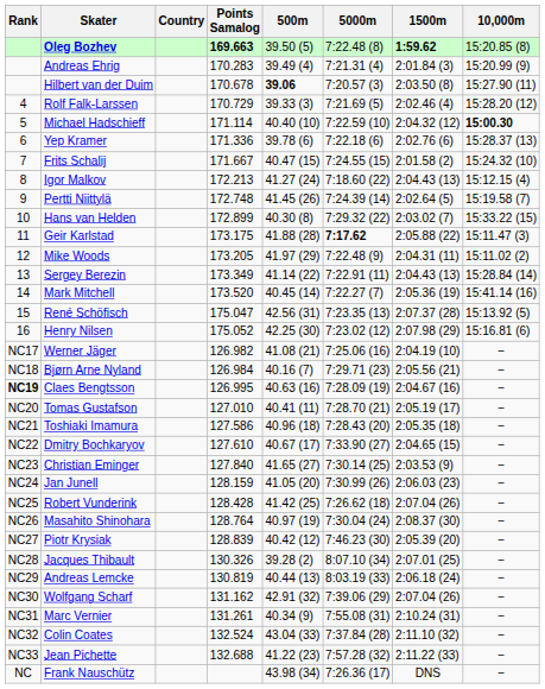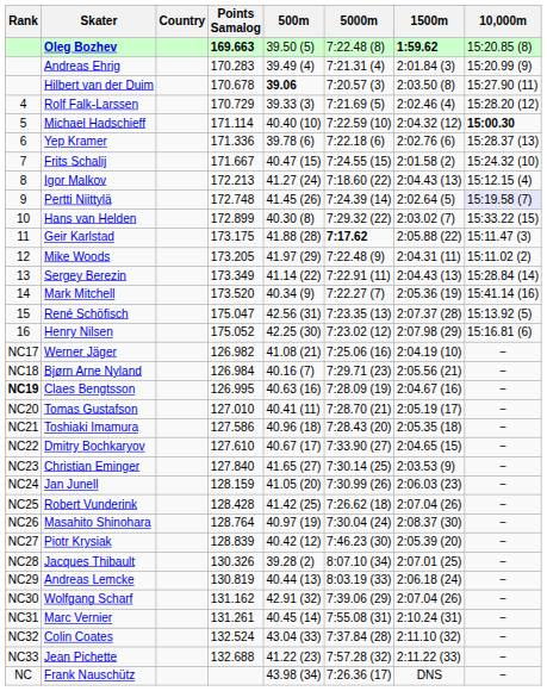 <table class="wikitable sortable" style="text-align:left">
 <tr>
 <th>Rank</th>
 <th>Skater</th>
 <th>Country</th>
 <th>Points <br> Samalog</th>
 <th>500m</th>
 <th>5000m</th>
 <th>1500m</th>
 <th>10,000m</th>
 </tr>
 <tr bgcolor=ccffcc>
 <td style="text-align:center"></td>
 <td><strong> <a href='#'>Oleg Bozhev</a></strong></td>
 <td></td>
 <td><strong>169.663</strong></td>
 <td>39.50 (5)</td>
 <td>7:22.48 (8)</td>
 <td><strong>1:59.62</strong> </td>
 <td>15:20.85 (8)</td>
 </tr>
 <tr>
 <td style="text-align:center"></td>
 <td><a href='#'>Andreas Ehrig</a></td>
 <td></td>
 <td>170.283</td>
 <td>39.49 (4)</td>
 <td>7:21.31 (4)</td>
 <td>2:01.84 (3)</td>
 <td>15:20.99 (9)</td>
 </tr>
 <tr>
 <td style="text-align:center"></td>
 <td><a href='#'>Hilbert van der Duim</a></td>
 <td></td>
 <td>170.678</td>
 <td><strong> 39.06</strong> </td>
 <td>7:20.57 (3)</td>
 <td>2:03.50 (8)</td>
 <td>15:27.90 (11)</td>
 </tr>
 <tr>
 <td style="text-align:center">4</td>
 <td><a href='#'>Rolf Falk-Larssen</a></td>
 <td></td>
 <td>170.729</td>
 <td>39.33 (3)</td>
 <td>7:21.69 (5)</td>
 <td>2:02.46 (4)</td>
 <td>15:28.20 (12)</td>
 </tr>
 <tr>
 <td style="text-align:center">5</td>
 <td><a href='#'>Michael Hadschieff</a></td>
 <td></td>
 <td>171.114</td>
 <td>40.40 (10)</td>
 <td>7:22.59 (10)</td>
 <td>2:04.32 (12)</td>
 <td><strong>15:00.30</strong> </td>
 </tr>
 <tr>
 <td style="text-align:center">6</td>
 <td><a href='#'>Yep Kramer</a></td>
 <td></td>
 <td>171.336</td>
 <td>39.78 (6)</td>
 <td>7:22.18 (6)</td>
 <td>2:02.76 (6)</td>
 <td>15:28.37 (13)</td>
 </tr>
 <tr>
 <td style="text-align:center">7</td>
 <td><a href='#'>Frits Schalij</a></td>
 <td></td>
 <td>171.667</td>
 <td>40.47 (15)</td>
 <td>7:24.55 (15)</td>
 <td>2:01.58 (2)</td>
 <td>15:24.32 (10)</td>
 </tr>
 <tr>
 <td style="text-align:center">8</td>
 <td><a href='#'>Igor Malkov</a></td>
 <td></td>
 <td>172.213</td>
 <td>41.27 (24)</td>
 <td>7:18.60 (22)</td>
 <td>2:04.43 (13)</td>
 <td>15:12.15 (4)</td>
 </tr>
 <tr>
 <td style="text-align:center">9</td>
 <td><a href='#'>Pertti Niittylä</a></td>
 <td></td>
 <td>172.748</td>
 <td>41.45 (26)</td>
 <td>7:24.39 (14)</td>
 <td>2:02.64 (5)</td>
-<td>15:19.58 (7)</td>
+<td style="background: lavender;">15:19.58 (7)</td>
 </tr>
 <tr>
 <td style="text-align:center">10</td>
 <td><a href='#'>Hans van Helden</a></td>
 <td></td>
 <td>172.899</td>
 <td>40.30 (8)</td>
 <td>7:29.32 (22)</td>
 <td>2:03.02 (7)</td>
 <td>15:33.22 (15)</td>
 </tr>
 <tr>
 <td style="text-align:center">11</td>
 <td><a href='#'>Geir Karlstad</a></td>
 <td></td>
 <td>173.175</td>
 <td>41.88 (28)</td>
 <td><strong>7:17.62</strong> </td>
 <td>2:05.88 (22)</td>
 <td>15:11.47 (3)</td>
 </tr>
 <tr>
 <td style="text-align:center">12</td>
 <td><a href='#'>Mike Woods</a></td>
 <td></td>
 <td>173.205</td>
 <td>41.97 (29)</td>
 <td>7:22.48 (9)</td>
 <td>2:04.31 (11)</td>
 <td>15:11.02 (2)</td>
 </tr>
 <tr>
 <td style="text-align:center">13</td>
 <td><a href='#'>Sergey Berezin</a></td>
 <td></td>
 <td>173.349</td>
 <td>41.14 (22)</td>
 <td>7:22.91 (11)</td>
 <td>2:04.43 (13)</td>
 <td>15:28.84 (14)</td>
 </tr>
 <tr>
 <td style="text-align:center">14</td>
 <td><a href='#'>Mark Mitchell</a></td>
 <td></td>
 <td>173.520</td>
-<td>40.45 (14)</td>
+<td>40.34 (9)</td>
 <td>7:22.27 (7)</td>
 <td>2:05.36 (19)</td>
 <td>15:41.14 (16)</td>
 </tr>
 <tr>
 <td style="text-align:center">15</td>
 <td><a href='#'>René Schöfisch</a></td>
 <td></td>
 <td>175.047</td>
 <td>42.56 (31)</td>
 <td>7:23.35 (13)</td>
 <td>2:07.37 (28)</td>
 <td>15:13.92 (5)</td>
 </tr>
 <tr>
 <td style="text-align:center">16</td>
 <td><a href='#'>Henry Nilsen</a></td>
 <td></td>
 <td>175.052</td>
 <td>42.25 (30)</td>
 <td>7:23.02 (12)</td>
 <td>2:07.98 (29)</td>
 <td>15:16.81 (6)</td>
 </tr>
 <tr>
 <td style="text-align:center">NC17</td>
 <td><a href='#'>Werner Jäger</a></td>
 <td></td>
 <td>126.982</td>
 <td>41.08 (21)</td>
 <td>7:25.06 (16)</td>
 <td>2:04.19 (10)</td>
 <td style="text-align:center">−</td>
 </tr>
 <tr>
 <td style="text-align:center">NC18</td>
 <td><a href='#'>Bjørn Arne Nyland</a></td>
 <td></td>
 <td>126.984</td>
 <td>40.16 (7)</td>
 <td>7:29.71 (23)</td>
 <td>2:05.56 (21)</td>
 <td style="text-align:center">−</td>
 </tr>
 <tr>
 <td style="text-align:center"><strong>NC19</strong></td>
 <td><a href='#'>Claes Bengtsson</a></td>
 <td></td>
 <td>126.995</td>
 <td>40.63 (16)</td>
 <td>7:28.09 (19)</td>
 <td>2:04.67 (16)</td>
 <td style="text-align:center">−</td>
 </tr>
 <tr>
 <td style="text-align:center">NC20</td>
 <td><a href='#'>Tomas Gustafson</a></td>
 <td></td>
 <td>127.010</td>
 <td>40.41 (11)</td>
 <td>7:28.70 (21)</td>
 <td>2:05.19 (17)</td>
 <td style="text-align:center">−</td>
 </tr>
 <tr>
 <td style="text-align:center">NC21</td>
 <td><a href='#'>Toshiaki Imamura</a></td>
 <td></td>
 <td>127.586</td>
 <td>40.96 (18)</td>
 <td>7:28.43 (20)</td>
 <td>2:05.35 (18)</td>
 <td style="text-align:center">−</td>
 </tr>
 <tr>
 <td style="text-align:center">NC22</td>
 <td><a href='#'>Dmitry Bochkaryov</a></td>
 <td></td>
 <td>127.610</td>
 <td>40.67 (17)</td>
 <td>7:33.90 (27)</td>
 <td>2:04.65 (15)</td>
 <td style="text-align:center">−</td>
 </tr>
 <tr>
 <td style="text-align:center">NC23</td>
 <td><a href='#'>Christian Eminger</a></td>
 <td></td>
 <td>127.840</td>
 <td>41.65 (27)</td>
 <td>7:30.14 (25)</td>
 <td>2:03.53 (9)</td>
 <td style="text-align:center">−</td>
 </tr>
 <tr>
 <td style="text-align:center">NC24</td>
 <td><a href='#'>Jan Junell</a></td>
 <td></td>
 <td>128.159</td>
 <td>41.05 (20)</td>
 <td>7:30.99 (26)</td>
 <td>2:06.03 (23)</td>
 <td style="text-align:center">−</td>
 </tr>
 <tr>
 <td style="text-align:center">NC25</td>
 <td><a href='#'>Robert Vunderink</a></td>
 <td></td>
 <td>128.428</td>
 <td>41.42 (25)</td>
 <td>7:26.62 (18)</td>
 <td>2:07.04 (26)</td>
 <td style="text-align:center">−</td>
 </tr>
 <tr>
 <td style="text-align:center">NC26</td>
 <td><a href='#'>Masahito Shinohara</a></td>
 <td></td>
 <td>128.764</td>
 <td>40.97 (19)</td>
 <td>7:30.04 (24)</td>
 <td>2:08.37 (30)</td>
 <td style="text-align:center">−</td>
 </tr>
 <tr>
 <td style="text-align:center">NC27</td>
 <td><a href='#'>Piotr Krysiak</a></td>
 <td></td>
 <td>128.839</td>
 <td>40.42 (12)</td>
 <td>7:46.23 (30)</td>
 <td>2:05.39 (20)</td>
 <td style="text-align:center">−</td>
 </tr>
 <tr>
 <td style="text-align:center">NC28</td>
 <td><a href='#'>Jacques Thibault</a></td>
 <td></td>
 <td>130.326</td>
 <td>39.28 (2)</td>
 <td>8:07.10 (34)</td>
 <td>2:07.01 (25)</td>
 <td style="text-align:center">−</td>
 </tr>
 <tr>
 <td style="text-align:center">NC29</td>
 <td><a href='#'>Andreas Lemcke</a></td>
 <td></td>
 <td>130.819</td>
 <td>40.44 (13)</td>
 <td>8:03.19 (33)</td>
 <td>2:06.18 (24)</td>
 <td style="text-align:center">−</td>
 </tr>
 <tr>
 <td style="text-align:center">NC30</td>
 <td><a href='#'>Wolfgang Scharf</a></td>
 <td></td>
 <td>131.162</td>
 <td>42.91 (32)</td>
 <td>7:39.06 (29)</td>
 <td>2:07.04 (26)</td>
 <td style="text-align:center">−</td>
 </tr>
 <tr>
 <td style="text-align:center">NC31</td>
 <td><a href='#'>Marc Vernier</a></td>
 <td></td>
 <td>131.261</td>
-<td>40.34 (9)</td>
+<td>40.45 (14)</td>
 <td>7:55.08 (31)</td>
 <td>2:10.24 (31)</td>
 <td style="text-align:center">−</td>
 </tr>
 <tr>
 <td style="text-align:center">NC32</td>
 <td><a href='#'>Colin Coates</a></td>
 <td></td>
 <td>132.524</td>
 <td>43.04 (33)</td>
 <td>7:37.84 (28)</td>
 <td>2:11.10 (32)</td>
 <td style="text-align:center">−</td>
 </tr>
 <tr>
 <td style="text-align:center">NC33</td>
 <td><a href='#'>Jean Pichette</a></td>
 <td></td>
 <td>132.688</td>
 <td>41.22 (23)</td>
 <td>7:57.28 (32)</td>
 <td>2:11.22 (33)</td>
 <td style="text-align:center">−</td>
 </tr>
 <tr>
 <td style="text-align:center">NC</td>
 <td><a href='#'>Frank Nauschütz</a></td>
 <td></td>
 <td></td>
 <td>43.98 (34)</td>
 <td>7:26.36 (17)</td>
 <td style="text-align:center">DNS</td>
 <td style="text-align:center">−</td>
 </tr>
 </table>
